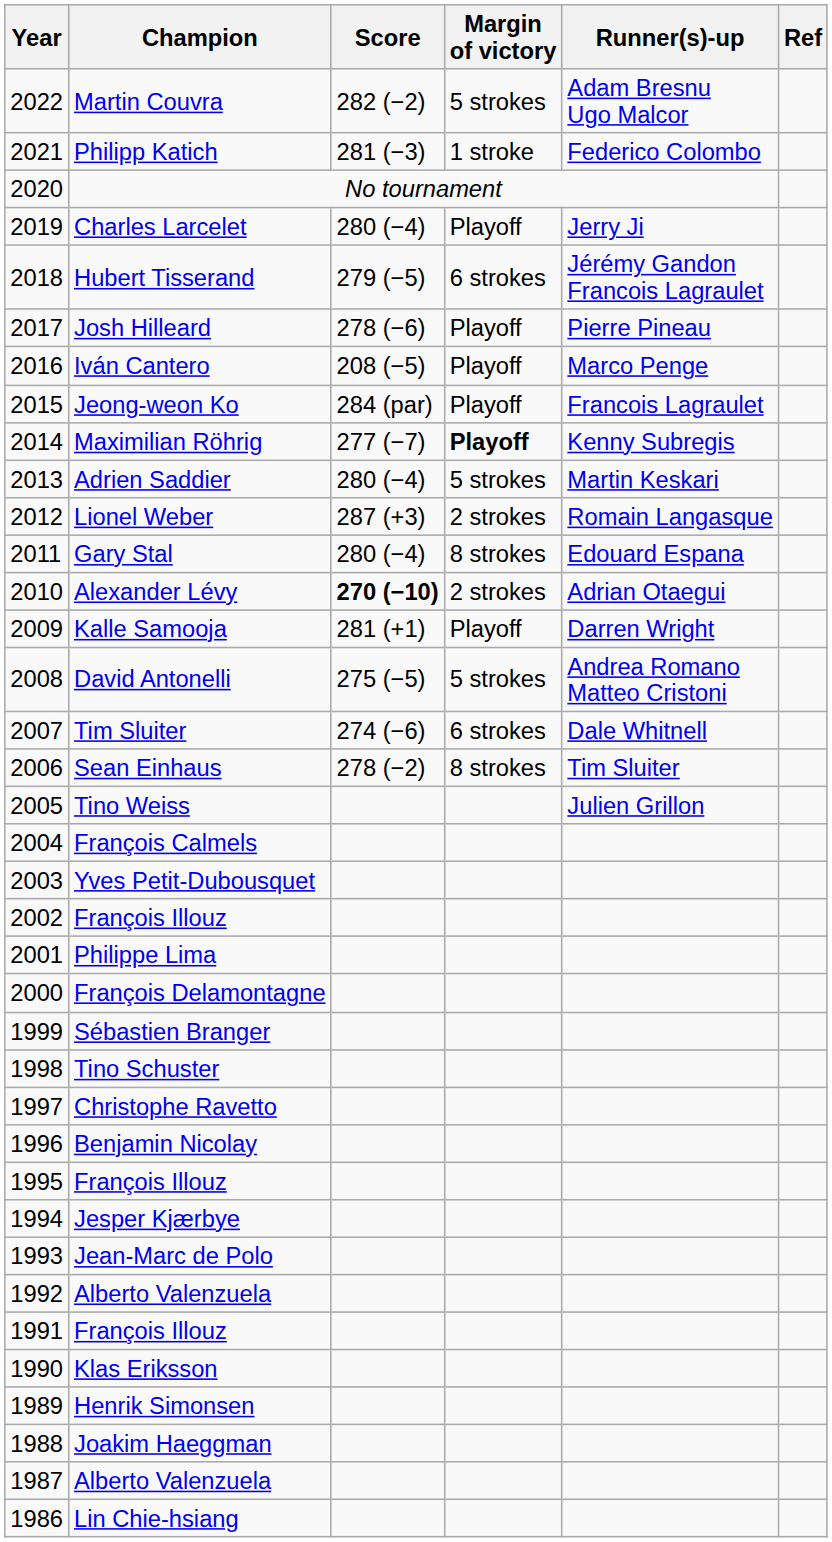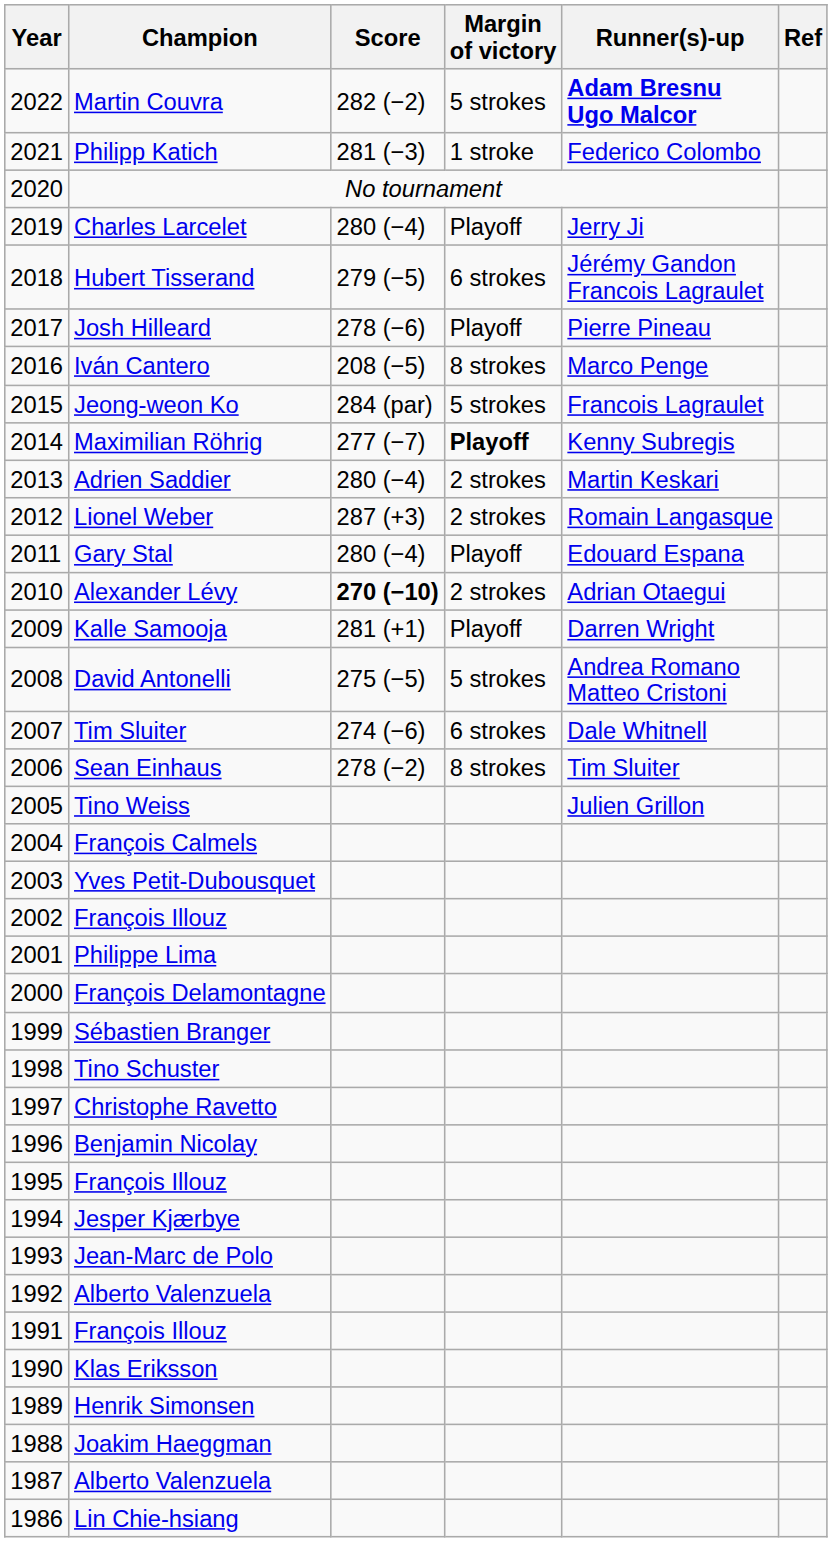 <table class="wikitable" style="font-size:95%">
 <tr>
 <th>Year</th>
 <th>Champion</th>
 <th>Score</th>
 <th>Margin<br>of victory</th>
 <th>Runner(s)-up</th>
 <th>Ref</th>
 </tr>
 <tr>
 <td>2022</td>
 <td> <a href='#'>Martin Couvra</a></td>
 <td>282 (−2)</td>
 <td>5 strokes</td>
-<td> <a href='#'>Adam Bresnu</a><br> <a href='#'>Ugo Malcor</a></td>
+<td><strong> <a href='#'>Adam Bresnu</a><br> <a href='#'>Ugo Malcor</a></strong></td>
 <td></td>
 </tr>
 <tr>
 <td>2021</td>
 <td> <a href='#'>Philipp Katich</a></td>
 <td>281 (−3)</td>
 <td>1 stroke</td>
 <td> <a href='#'>Federico Colombo</a></td>
 <td></td>
 </tr>
 <tr>
 <td>2020</td>
 <td colspan=4 align=center><em>No tournament</em></td>
 <td></td>
 </tr>
 <tr>
 <td>2019</td>
 <td> <a href='#'>Charles Larcelet</a></td>
 <td>280 (−4)</td>
 <td>Playoff</td>
 <td> <a href='#'>Jerry Ji</a></td>
 <td></td>
 </tr>
 <tr>
 <td>2018</td>
 <td> <a href='#'>Hubert Tisserand</a></td>
 <td>279 (−5)</td>
 <td>6 strokes</td>
 <td> <a href='#'>Jérémy Gandon</a><br> <a href='#'>Francois Lagraulet</a></td>
 <td></td>
 </tr>
 <tr>
 <td>2017</td>
 <td> <a href='#'>Josh Hilleard</a></td>
 <td>278 (−6)</td>
 <td>Playoff</td>
 <td> <a href='#'>Pierre Pineau</a></td>
 <td></td>
 </tr>
 <tr>
 <td>2016</td>
 <td> <a href='#'>Iván Cantero</a></td>
 <td>208 (−5)</td>
-<td>Playoff</td>
+<td>8 strokes</td>
 <td> <a href='#'>Marco Penge</a></td>
 <td></td>
 </tr>
 <tr>
 <td>2015</td>
 <td> <a href='#'>Jeong-weon Ko</a></td>
 <td>284 (par)</td>
-<td>Playoff</td>
+<td>5 strokes</td>
 <td> <a href='#'>Francois Lagraulet</a></td>
 <td></td>
 </tr>
 <tr>
 <td>2014</td>
 <td> <a href='#'>Maximilian Röhrig</a></td>
 <td>277 (−7)</td>
 <td><strong>Playoff</strong></td>
 <td> <a href='#'>Kenny Subregis</a></td>
 <td></td>
 </tr>
 <tr>
 <td>2013</td>
 <td> <a href='#'>Adrien Saddier</a></td>
 <td>280 (−4)</td>
-<td>5 strokes</td>
+<td>2 strokes</td>
 <td> <a href='#'>Martin Keskari</a></td>
 <td></td>
 </tr>
 <tr>
 <td>2012</td>
 <td> <a href='#'>Lionel Weber</a></td>
 <td>287 (+3)</td>
 <td>2 strokes</td>
 <td> <a href='#'>Romain Langasque</a></td>
 <td></td>
 </tr>
 <tr>
 <td>2011</td>
 <td> <a href='#'>Gary Stal</a></td>
 <td>280 (−4)</td>
-<td>8 strokes</td>
+<td>Playoff</td>
 <td> <a href='#'>Edouard Espana</a></td>
 <td></td>
 </tr>
 <tr>
 <td>2010</td>
 <td> <a href='#'>Alexander Lévy</a></td>
 <td><strong>270 (−10)</strong></td>
 <td>2 strokes</td>
 <td> <a href='#'>Adrian Otaegui</a></td>
 <td></td>
 </tr>
 <tr>
 <td>2009</td>
 <td> <a href='#'>Kalle Samooja</a></td>
 <td>281 (+1)</td>
 <td>Playoff</td>
 <td> <a href='#'>Darren Wright</a></td>
 <td></td>
 </tr>
 <tr>
 <td>2008</td>
 <td> <a href='#'>David Antonelli</a></td>
 <td>275 (−5)</td>
 <td>5 strokes</td>
 <td> <a href='#'>Andrea Romano</a><br> <a href='#'>Matteo Cristoni</a></td>
 <td></td>
 </tr>
 <tr>
 <td>2007</td>
 <td> <a href='#'>Tim Sluiter</a></td>
 <td>274 (−6)</td>
 <td>6 strokes</td>
 <td> <a href='#'>Dale Whitnell</a></td>
 <td></td>
 </tr>
 <tr>
 <td>2006</td>
 <td> <a href='#'>Sean Einhaus</a></td>
 <td>278 (−2)</td>
 <td>8 strokes</td>
 <td> <a href='#'>Tim Sluiter</a></td>
 <td></td>
 </tr>
 <tr>
 <td>2005</td>
 <td> <a href='#'>Tino Weiss</a></td>
 <td></td>
 <td></td>
 <td> <a href='#'>Julien Grillon</a></td>
 <td></td>
 </tr>
 <tr>
 <td>2004</td>
 <td> <a href='#'>François Calmels</a></td>
 <td></td>
 <td></td>
 <td></td>
 <td></td>
 </tr>
 <tr>
 <td>2003</td>
 <td> <a href='#'>Yves Petit-Dubousquet</a></td>
 <td></td>
 <td></td>
 <td></td>
 <td></td>
 </tr>
 <tr>
 <td>2002</td>
 <td> <a href='#'>François Illouz</a></td>
 <td></td>
 <td></td>
 <td></td>
 <td></td>
 </tr>
 <tr>
 <td>2001</td>
 <td> <a href='#'>Philippe Lima</a></td>
 <td></td>
 <td></td>
 <td></td>
 <td></td>
 </tr>
 <tr>
 <td>2000</td>
 <td> <a href='#'>François Delamontagne</a></td>
 <td></td>
 <td></td>
 <td></td>
 <td></td>
 </tr>
 <tr>
 <td>1999</td>
 <td> <a href='#'>Sébastien Branger</a></td>
 <td></td>
 <td></td>
 <td></td>
 <td></td>
 </tr>
 <tr>
 <td>1998</td>
 <td> <a href='#'>Tino Schuster</a></td>
 <td></td>
 <td></td>
 <td></td>
 <td></td>
 </tr>
 <tr>
 <td>1997</td>
 <td> <a href='#'>Christophe Ravetto</a></td>
 <td></td>
 <td></td>
 <td></td>
 <td></td>
 </tr>
 <tr>
 <td>1996</td>
 <td> <a href='#'>Benjamin Nicolay</a></td>
 <td></td>
 <td></td>
 <td></td>
 <td></td>
 </tr>
 <tr>
 <td>1995</td>
 <td> <a href='#'>François Illouz</a></td>
 <td></td>
 <td></td>
 <td></td>
 <td></td>
 </tr>
 <tr>
 <td>1994</td>
 <td> <a href='#'>Jesper Kjærbye</a></td>
 <td></td>
 <td></td>
 <td></td>
 <td><br></td>
 </tr>
 <tr>
 <td>1993</td>
 <td> <a href='#'>Jean-Marc de Polo</a></td>
 <td></td>
 <td></td>
 <td></td>
 <td></td>
 </tr>
 <tr>
 <td>1992</td>
 <td> <a href='#'>Alberto Valenzuela</a></td>
 <td></td>
 <td></td>
 <td></td>
 <td></td>
 </tr>
 <tr>
 <td>1991</td>
 <td> <a href='#'>François Illouz</a></td>
 <td></td>
 <td></td>
 <td></td>
 <td></td>
 </tr>
 <tr>
 <td>1990</td>
 <td> <a href='#'>Klas Eriksson</a></td>
 <td></td>
 <td></td>
 <td></td>
 <td></td>
 </tr>
 <tr>
 <td>1989</td>
 <td> <a href='#'>Henrik Simonsen</a></td>
 <td></td>
 <td></td>
 <td></td>
 <td></td>
 </tr>
 <tr>
 <td>1988</td>
 <td> <a href='#'>Joakim Haeggman</a></td>
 <td></td>
 <td></td>
 <td></td>
 <td></td>
 </tr>
 <tr>
 <td>1987</td>
 <td> <a href='#'>Alberto Valenzuela</a></td>
 <td></td>
 <td></td>
 <td></td>
 <td></td>
 </tr>
 <tr>
 <td>1986</td>
 <td> <a href='#'>Lin Chie-hsiang</a></td>
 <td></td>
 <td></td>
 <td></td>
 <td></td>
 </tr>
 </table>
